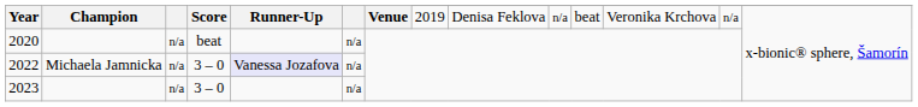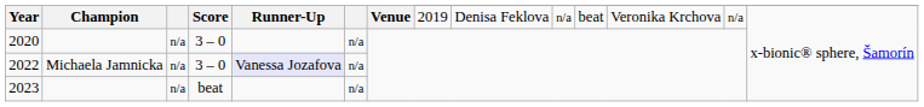 <table class="wikitable sortable">
 <tr>
 <th rowspan=2>Year</th>
 <th rowspan=2>Champion</th>
 <th rowspan=2></th>
 <th rowspan=2>Score</th>
 <th rowspan=2>Runner-Up</th>
 <th rowspan=2></th>
 <th rowspan=2>Venue</th>
 </tr>
 <tr>
 <td>2019</td>
 <td> Denisa Feklova</td>
 <td align=center><small><span>n/a</span></small></td>
 <td align=center>beat</td>
 <td> Veronika Krchova</td>
 <td align=center><small><span>n/a</span></small></td>
 <td rowspan=4>x-bionic® sphere, <a href='#'>Šamorín</a></td>
 </tr>
 <tr>
 <td>2020</td>
 <td></td>
 <td align=center><small><span>n/a</span></small></td>
-<td align=center>beat</td>
+<td align=center>3 – 0</td>
 <td></td>
 <td align=center><small><span>n/a</span></small></td>
 </tr>
 <tr>
 <td>2022</td>
 <td> Michaela Jamnicka</td>
 <td align=center><small><span>n/a</span></small></td>
 <td align=center>3 – 0</td>
 <td style="background: lavender;"> Vanessa Jozafova</td>
 <td align=center><small><span>n/a</span></small></td>
 </tr>
 <tr>
 <td>2023</td>
 <td></td>
 <td align=center><small><span>n/a</span></small></td>
-<td align=center>3 – 0</td>
+<td align=center>beat</td>
 <td></td>
 <td align=center><small><span>n/a</span></small></td>
 </tr>
 </table>
